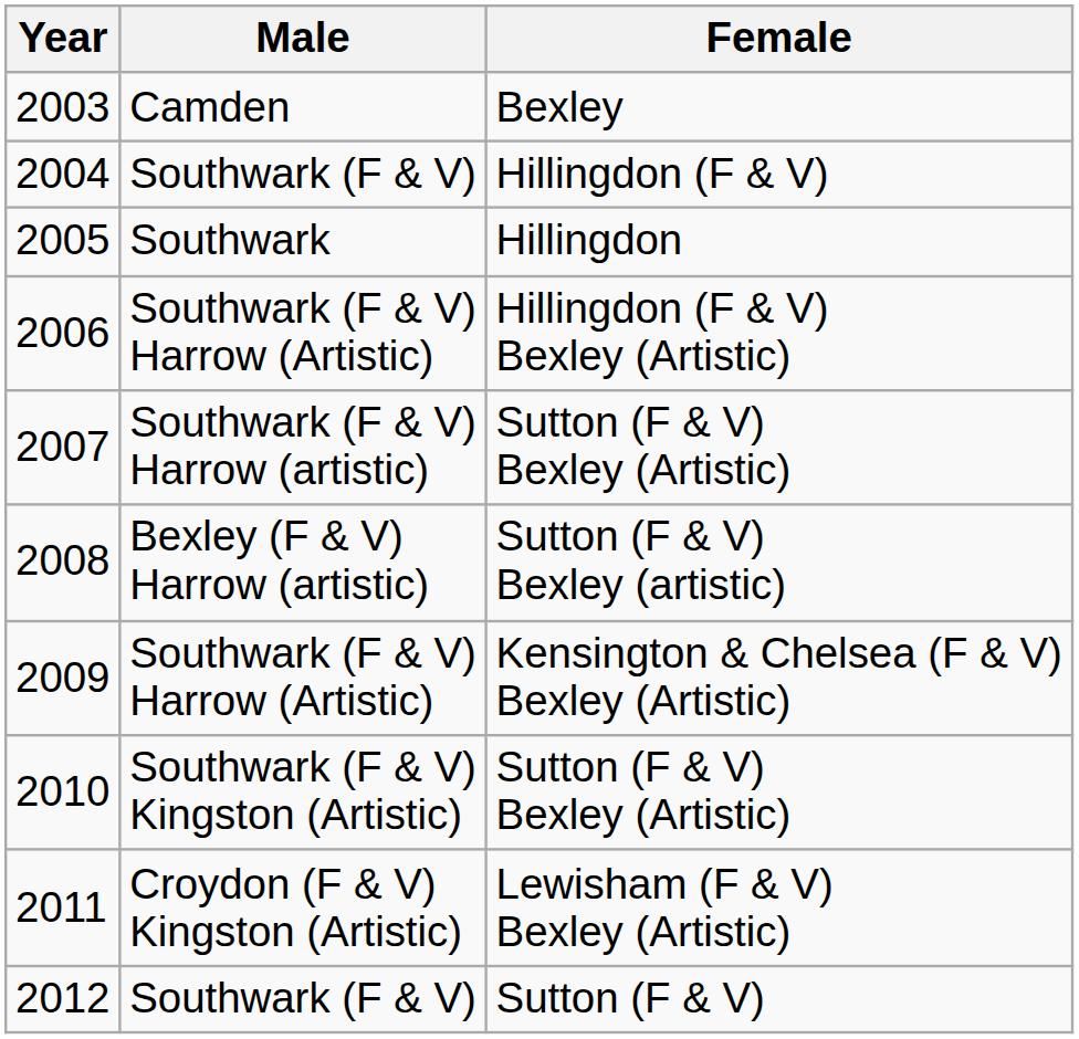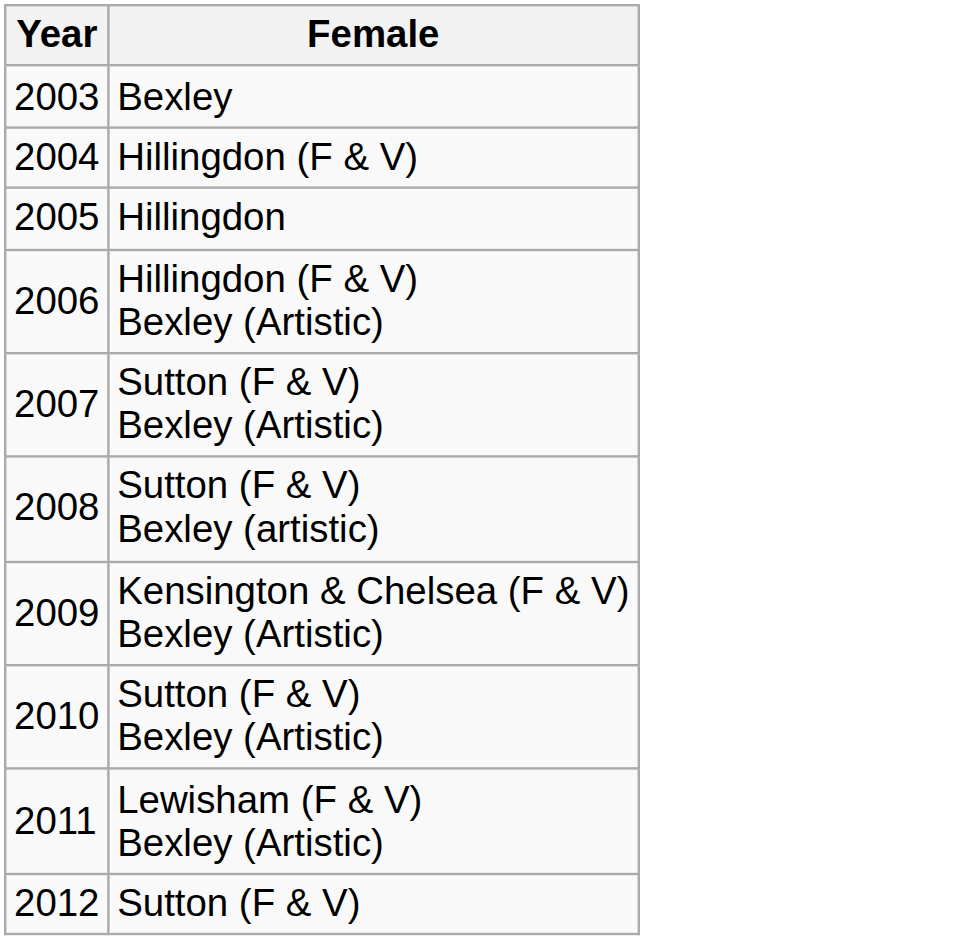 <table class="wikitable">
 <tr>
 <th>Year</th>
-<th>Male</th>
 <th>Female</th>
 </tr>
 <tr>
 <td>2003</td>
-<td>Camden</td>
 <td>Bexley</td>
 </tr>
 <tr>
 <td>2004</td>
-<td>Southwark (F & V)</td>
 <td>Hillingdon (F & V)</td>
 </tr>
 <tr>
 <td>2005</td>
-<td>Southwark</td>
 <td>Hillingdon</td>
 </tr>
 <tr>
 <td>2006</td>
-<td>Southwark (F & V)<br>Harrow (Artistic)</td>
 <td>Hillingdon (F & V)<br>Bexley (Artistic)</td>
 </tr>
 <tr>
 <td>2007</td>
-<td>Southwark (F & V)<br>Harrow (artistic)</td>
 <td>Sutton (F & V)<br>Bexley (Artistic)</td>
 </tr>
 <tr>
 <td>2008</td>
-<td>Bexley (F & V)<br>Harrow (artistic)</td>
 <td>Sutton (F & V)<br>Bexley (artistic)</td>
 </tr>
 <tr>
 <td>2009</td>
-<td>Southwark (F & V)<br>Harrow (Artistic)</td>
 <td>Kensington & Chelsea (F & V)<br>Bexley (Artistic)</td>
 </tr>
 <tr>
 <td>2010</td>
-<td>Southwark (F & V)<br>Kingston (Artistic)</td>
 <td>Sutton (F & V)<br>Bexley (Artistic)</td>
 </tr>
 <tr>
 <td>2011</td>
-<td>Croydon (F & V)<br>Kingston (Artistic)</td>
 <td>Lewisham (F & V)<br>Bexley (Artistic)</td>
 </tr>
 <tr>
 <td>2012</td>
-<td>Southwark (F & V)</td>
 <td>Sutton (F & V)</td>
 </tr>
 </table>
